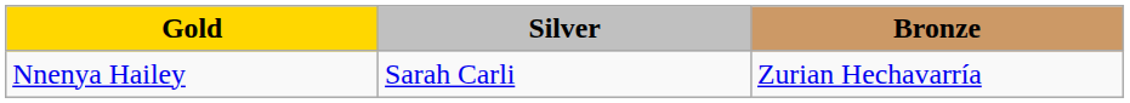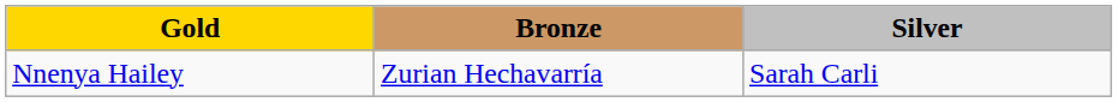 <table class="wikitable" style="text-align:left">
 <tr align="center">
 <td width=200 bgcolor=gold><strong>Gold</strong></td>
+<td width=200 bgcolor=CC9966><strong>Bronze</strong></td>
 <td width=200 bgcolor=silver><strong>Silver</strong></td>
-<td width=200 bgcolor=CC9966><strong>Bronze</strong></td>
 </tr>
 <tr>
 <td><a href='#'>Nnenya Hailey</a> <br></td>
+<td><a href='#'>Zurian Hechavarría</a> <br></td>
 <td><a href='#'>Sarah Carli</a> <br></td>
-<td><a href='#'>Zurian Hechavarría</a> <br></td>
 </tr>
 </table>
